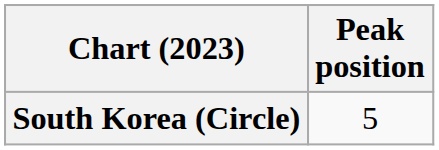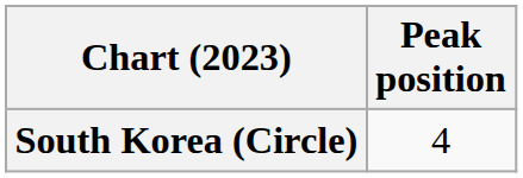 <table class="wikitable plainrowheaders" style="text-align:center">
 <tr>
 <th scope="col">Chart (2023)</th>
 <th scope="col">Peak<br>position</th>
 </tr>
 <tr>
 <th scope="row">South Korea (Circle)</th>
-<td>5</td>
+<td>4</td>
 </tr>
 </table>
